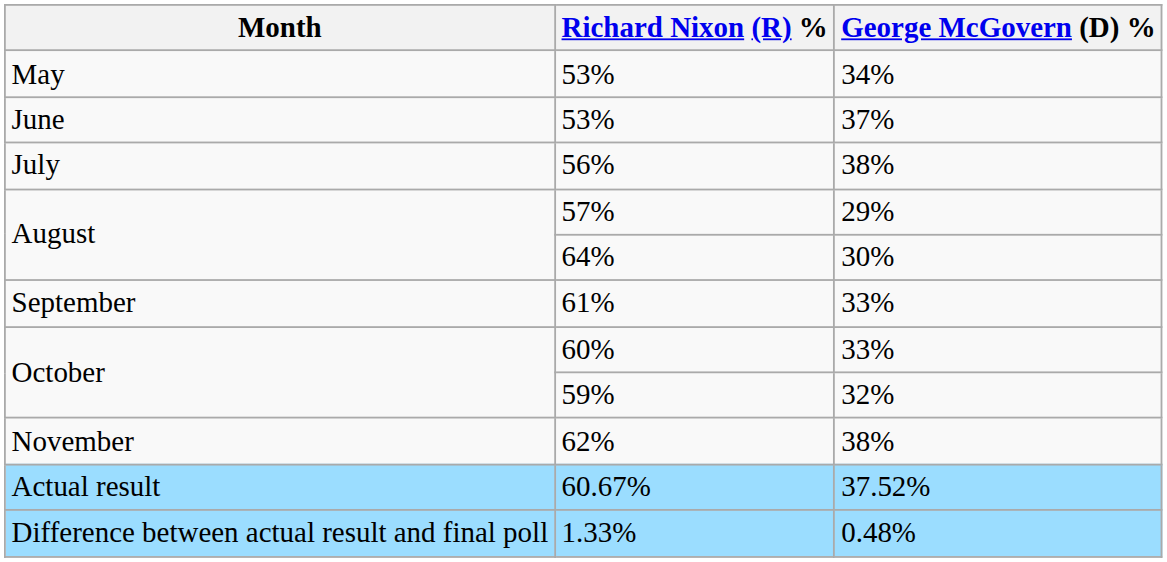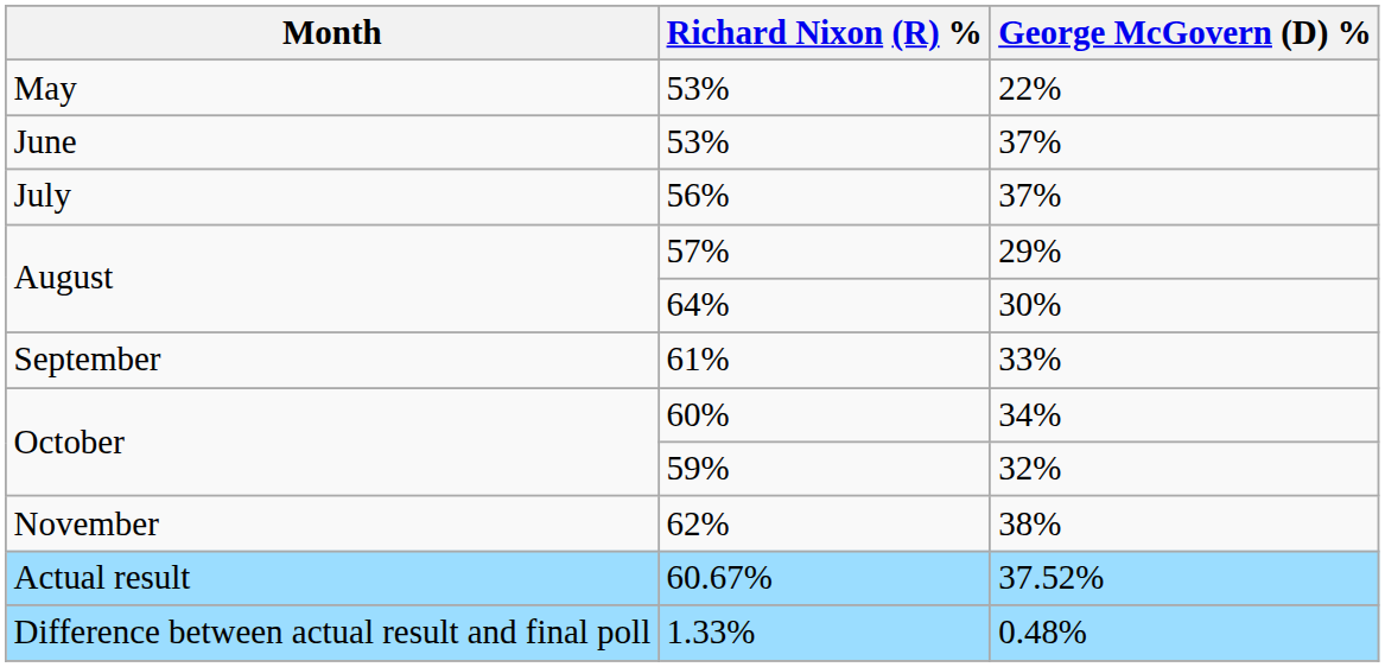 <table class="wikitable">
 <tr>
 <th>Month</th>
 <th><a href='#'>Richard Nixon</a> <a href='#'>(R)</a> %</th>
 <th><a href='#'>George McGovern</a> (D) %</th>
 </tr>
 <tr>
 <td>May</td>
 <td>53%</td>
-<td>34%</td>
+<td>22%</td>
 </tr>
 <tr>
 <td>June</td>
 <td>53%</td>
 <td>37%</td>
 </tr>
 <tr>
 <td>July</td>
 <td>56%</td>
-<td>38%</td>
+<td>37%</td>
 </tr>
 <tr>
 <td rowspan="2">August</td>
 <td>57%</td>
 <td>29%</td>
 </tr>
 <tr>
 <td>64%</td>
 <td>30%</td>
 </tr>
 <tr>
 <td>September</td>
 <td>61%</td>
 <td>33%</td>
 </tr>
 <tr>
 <td rowspan="2">October</td>
 <td>60%</td>
-<td>33%</td>
+<td>34%</td>
 </tr>
 <tr>
 <td>59%</td>
 <td>32%</td>
 </tr>
 <tr>
 <td>November</td>
 <td>62%</td>
 <td>38%</td>
 </tr>
 <tr style="background:#9bddff;">
 <td>Actual result</td>
 <td>60.67%</td>
 <td>37.52%</td>
 </tr>
 <tr style="background:#9bddff;">
 <td>Difference between actual result and final poll</td>
 <td>1.33%</td>
 <td>0.48%</td>
 </tr>
 </table>
